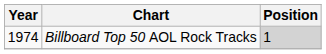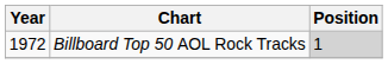 <table class="wikitable">
 <tr>
 <th>Year</th>
 <th>Chart</th>
 <th>Position</th>
 </tr>
 <tr>
-<td>1974</td>
+<td>1972</td>
 <td><em>Billboard Top 50 </em> AOL Rock Tracks</td>
 <td style="background: lightgrey;">1</td>
 </tr>
 <tr>
 </tr>
 </table>
